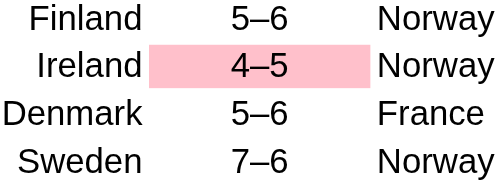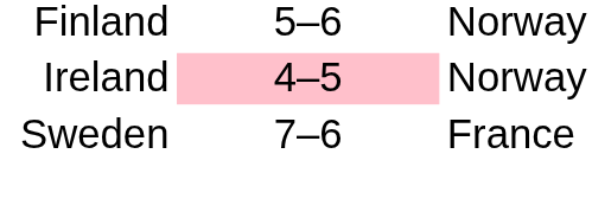 <table style="text-align:center">
 <tr>
 <th width=200></th>
 <th width=100></th>
 <th width=200></th>
 </tr>
 <tr>
 <td align=right>Finland </td>
 <td>5–6</td>
 <td align=left> Norway</td>
 </tr>
 <tr>
 <td align=right>Ireland </td>
 <td style="background: pink;">4–5</td>
 <td align=left> Norway</td>
 </tr>
 <tr>
-<td align=right>Denmark </td>
-<td>5–6</td>
+<td align=right>Sweden </td>
+<td>7–6</td>
 <td align=left> France</td>
 </tr>
-<tr>
-<td align=right>Sweden </td>
-<td>7–6</td>
-<td align=left> Norway</td>
-</tr>
 </table>
